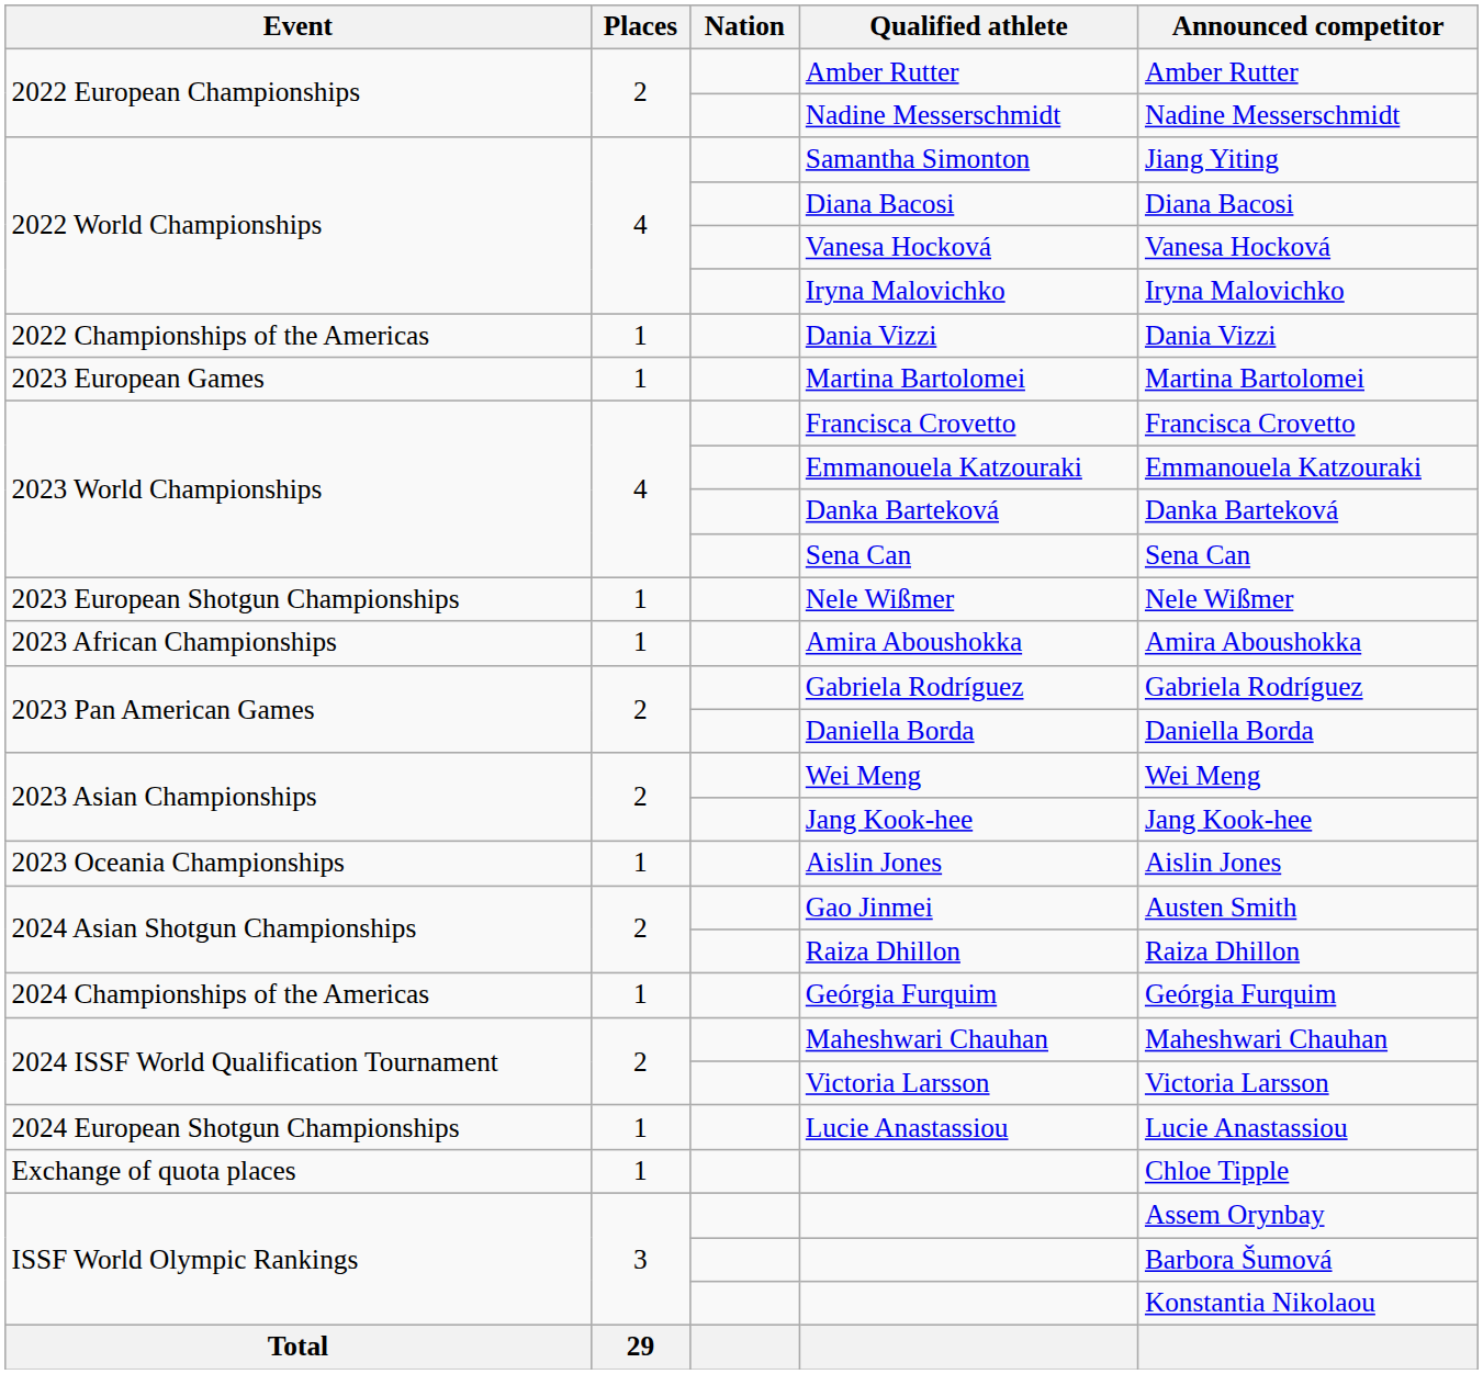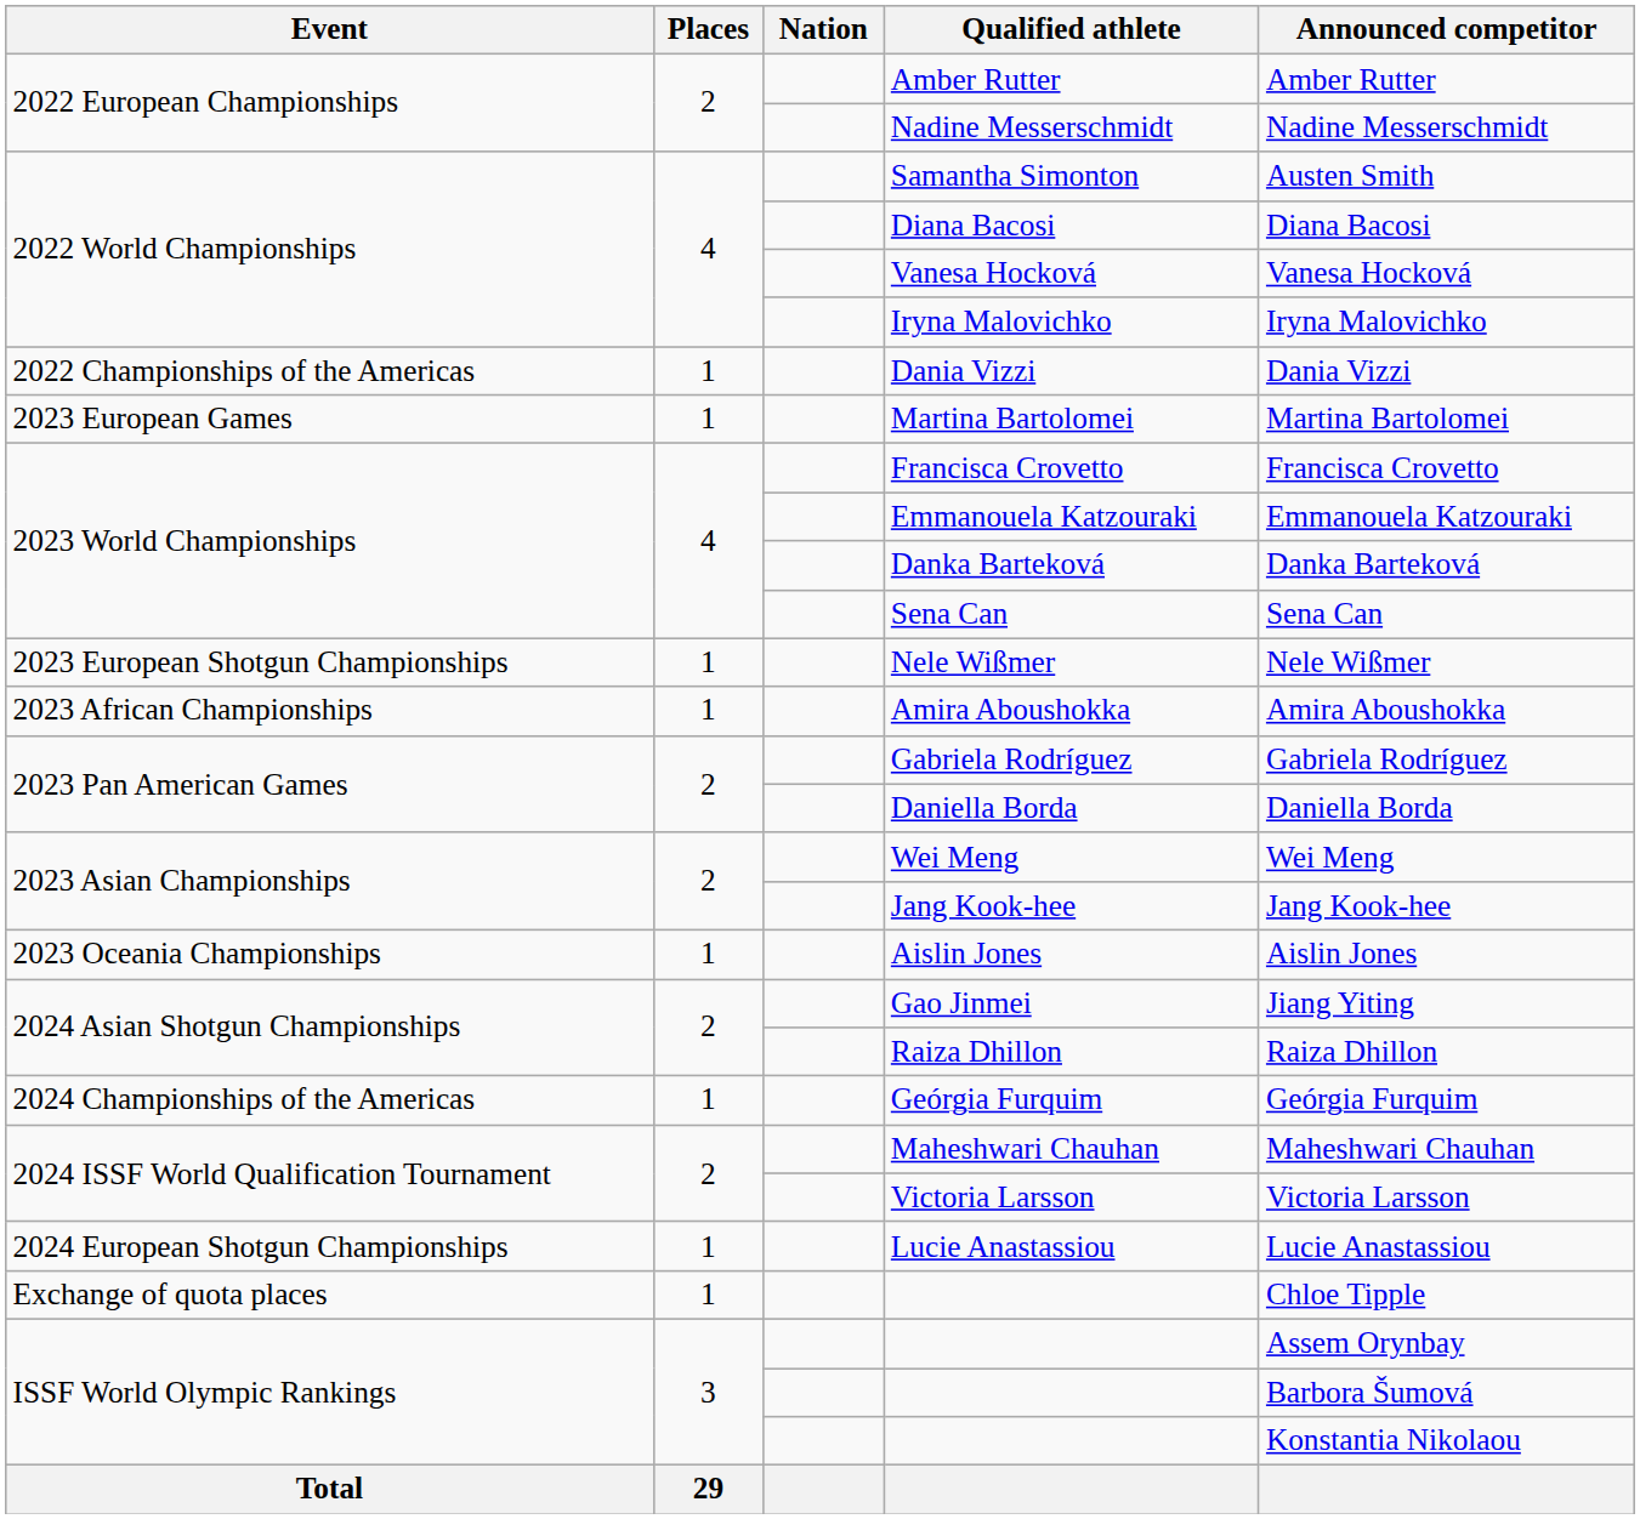 <table class=wikitable style="text-align:left" width=850>
 <tr>
 <th>Event</th>
 <th width=50>Places</th>
 <th>Nation</th>
 <th>Qualified athlete</th>
 <th>Announced competitor</th>
 </tr>
 <tr>
 <td rowspan="2">2022 European Championships</td>
 <td rowspan=2 align=center>2</td>
 <td></td>
 <td><a href='#'>Amber Rutter</a></td>
 <td><a href='#'>Amber Rutter</a></td>
 </tr>
 <tr>
 <td></td>
 <td><a href='#'>Nadine Messerschmidt</a></td>
 <td><a href='#'>Nadine Messerschmidt</a></td>
 </tr>
 <tr>
 <td rowspan="4">2022 World Championships</td>
 <td rowspan=4 align=center>4</td>
 <td></td>
 <td><a href='#'>Samantha Simonton</a></td>
-<td><a href='#'>Jiang Yiting</a></td>
+<td><a href='#'>Austen Smith</a></td>
 </tr>
 <tr>
 <td></td>
 <td><a href='#'>Diana Bacosi</a></td>
 <td><a href='#'>Diana Bacosi</a></td>
 </tr>
 <tr>
 <td></td>
 <td><a href='#'>Vanesa Hocková</a></td>
 <td><a href='#'>Vanesa Hocková</a></td>
 </tr>
 <tr>
 <td></td>
 <td><a href='#'>Iryna Malovichko</a></td>
 <td><a href='#'>Iryna Malovichko</a></td>
 </tr>
 <tr>
 <td>2022 Championships of the Americas</td>
 <td align=center>1</td>
 <td></td>
 <td><a href='#'>Dania Vizzi</a></td>
 <td><a href='#'>Dania Vizzi</a></td>
 </tr>
 <tr>
 <td>2023 European Games</td>
 <td align=center>1</td>
 <td></td>
 <td><a href='#'>Martina Bartolomei</a></td>
 <td><a href='#'>Martina Bartolomei</a></td>
 </tr>
 <tr>
 <td rowspan="4">2023 World Championships</td>
 <td rowspan=4 align=center>4</td>
 <td></td>
 <td><a href='#'>Francisca Crovetto</a></td>
 <td><a href='#'>Francisca Crovetto</a></td>
 </tr>
 <tr>
 <td></td>
 <td><a href='#'>Emmanouela Katzouraki</a></td>
 <td><a href='#'>Emmanouela Katzouraki</a></td>
 </tr>
 <tr>
 <td></td>
 <td><a href='#'>Danka Barteková</a></td>
 <td><a href='#'>Danka Barteková</a></td>
 </tr>
 <tr>
 <td></td>
 <td><a href='#'>Sena Can</a></td>
 <td><a href='#'>Sena Can</a></td>
 </tr>
 <tr>
 <td>2023 European Shotgun Championships</td>
 <td align=center>1</td>
 <td></td>
 <td><a href='#'>Nele Wißmer</a></td>
 <td><a href='#'>Nele Wißmer</a></td>
 </tr>
 <tr>
 <td>2023 African Championships</td>
 <td align=center>1</td>
 <td></td>
 <td><a href='#'>Amira Aboushokka</a></td>
 <td><a href='#'>Amira Aboushokka</a></td>
 </tr>
 <tr>
 <td rowspan="2">2023 Pan American Games</td>
 <td rowspan=2 align=center>2</td>
 <td></td>
 <td><a href='#'>Gabriela Rodríguez</a></td>
 <td><a href='#'>Gabriela Rodríguez</a></td>
 </tr>
 <tr>
 <td></td>
 <td><a href='#'>Daniella Borda</a></td>
 <td><a href='#'>Daniella Borda</a></td>
 </tr>
 <tr>
 <td rowspan="2">2023 Asian Championships</td>
 <td rowspan=2 align=center>2</td>
 <td></td>
 <td><a href='#'>Wei Meng</a></td>
 <td><a href='#'>Wei Meng</a></td>
 </tr>
 <tr>
 <td></td>
 <td><a href='#'>Jang Kook-hee</a></td>
 <td><a href='#'>Jang Kook-hee</a></td>
 </tr>
 <tr>
 <td>2023 Oceania Championships</td>
 <td align=center>1</td>
 <td></td>
 <td><a href='#'>Aislin Jones</a></td>
 <td><a href='#'>Aislin Jones</a></td>
 </tr>
 <tr>
 <td rowspan="2">2024 Asian Shotgun Championships</td>
 <td rowspan=2 align=center>2</td>
 <td></td>
 <td><a href='#'>Gao Jinmei</a></td>
-<td><a href='#'>Austen Smith</a></td>
+<td><a href='#'>Jiang Yiting</a></td>
 </tr>
 <tr>
 <td></td>
 <td><a href='#'>Raiza Dhillon</a></td>
 <td><a href='#'>Raiza Dhillon</a></td>
 </tr>
 <tr>
 <td>2024 Championships of the Americas</td>
 <td align=center>1</td>
 <td></td>
 <td><a href='#'>Geórgia Furquim</a></td>
 <td><a href='#'>Geórgia Furquim</a></td>
 </tr>
 <tr>
 <td rowspan="2">2024 ISSF World Qualification Tournament</td>
 <td rowspan=2 align=center>2</td>
 <td></td>
 <td><a href='#'>Maheshwari Chauhan</a></td>
 <td><a href='#'>Maheshwari Chauhan</a></td>
 </tr>
 <tr>
 <td></td>
 <td><a href='#'>Victoria Larsson</a></td>
 <td><a href='#'>Victoria Larsson</a></td>
 </tr>
 <tr>
 <td>2024 European Shotgun Championships</td>
 <td align=center>1</td>
 <td></td>
 <td><a href='#'>Lucie Anastassiou</a></td>
 <td><a href='#'>Lucie Anastassiou</a></td>
 </tr>
 <tr>
 <td>Exchange of quota places</td>
 <td align=center>1</td>
 <td></td>
 <td></td>
 <td><a href='#'>Chloe Tipple</a></td>
 </tr>
 <tr>
 <td rowspan=3>ISSF World Olympic Rankings</td>
 <td align=center rowspan=3>3</td>
 <td></td>
 <td></td>
 <td><a href='#'>Assem Orynbay</a></td>
 </tr>
 <tr>
 <td></td>
 <td></td>
 <td><a href='#'>Barbora Šumová</a></td>
 </tr>
 <tr>
 <td></td>
 <td></td>
 <td><a href='#'>Konstantia Nikolaou</a></td>
 </tr>
 <tr>
 <th>Total</th>
 <th>29</th>
 <th></th>
 <th></th>
 <th></th>
 </tr>
 </table>
